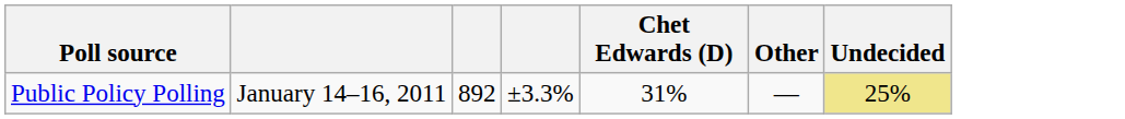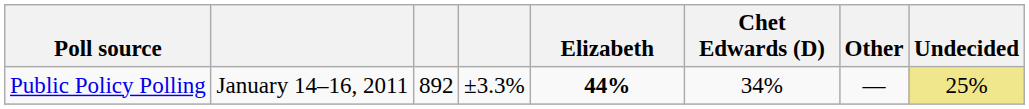 <table class="wikitable" style="text-align:center">
 <tr valign=bottom>
 <th>Poll source</th>
 <th></th>
 <th></th>
 <th></th>
+<th style="width:100px;">Elizabeth<br></th>
 <th style="width:100px;">Chet<br>Edwards (D)</th>
 <th>Other</th>
 <th>Undecided</th>
 </tr>
 <tr>
 <td align=left><a href='#'>Public Policy Polling</a></td>
 <td>January 14–16, 2011</td>
 <td>892</td>
 <td>±3.3%</td>
-<td>31%</td>
+<td><strong>44%</strong></td>
+<td>34%</td>
 <td>—</td>
 <td style="background: khaki;">25%</td>
 </tr>
 </table>
